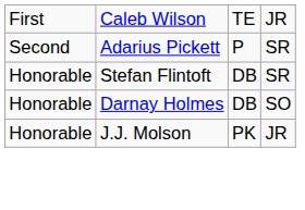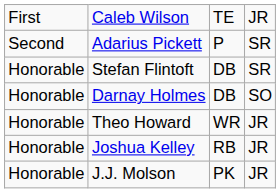 <table class="wikitable">
 <tr>
 <td>First</td>
 <td><a href='#'>Caleb Wilson</a></td>
 <td>TE</td>
 <td>JR</td>
 </tr>
 <tr>
 <td>Second</td>
 <td><a href='#'>Adarius Pickett</a></td>
 <td>P</td>
 <td>SR</td>
 </tr>
 <tr>
 <td>Honorable</td>
 <td>Stefan Flintoft</td>
 <td>DB</td>
 <td>SR</td>
 </tr>
 <tr>
 <td>Honorable</td>
 <td><a href='#'>Darnay Holmes</a></td>
 <td>DB</td>
 <td>SO</td>
 </tr>
 <tr>
 <td>Honorable</td>
+<td>Theo Howard</td>
+<td>WR</td>
+<td>JR</td>
+</tr>
+<tr>
+<td>Honorable</td>
+<td><a href='#'>Joshua Kelley</a></td>
+<td>RB</td>
+<td>JR</td>
+</tr>
+<tr>
+<td>Honorable</td>
 <td>J.J. Molson</td>
 <td>PK</td>
 <td>JR</td>
 </tr>
 </table>
